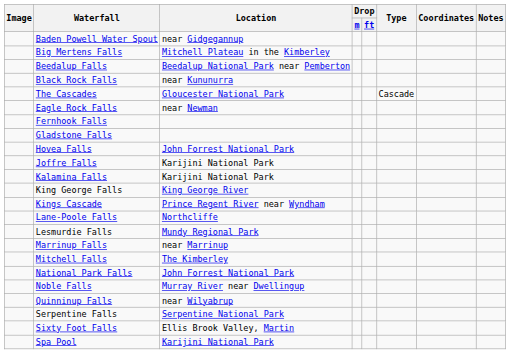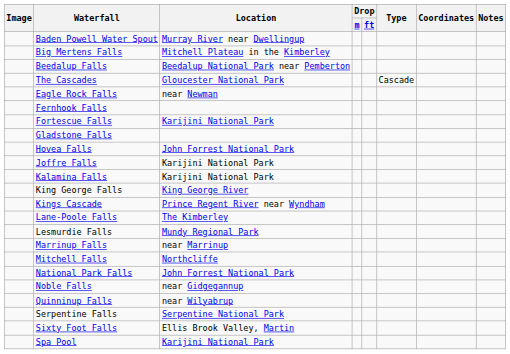 <table class="wikitable sortable">
 <tr style="background:#efefef;">
 <th rowspan=2>Image</th>
 <th rowspan=2>Waterfall</th>
 <th rowspan=2>Location</th>
 <th colspan=2>Drop</th>
 <th rowspan=2>Type</th>
 <th rowspan=2>Coordinates</th>
 <th rowspan=2>Notes</th>
 </tr>
 <tr>
 <th><a href='#'>m</a></th>
 <th><a href='#'>ft</a></th>
 </tr>
 <tr>
 <td></td>
 <td><a href='#'>Baden Powell Water Spout</a></td>
-<td>near <a href='#'>Gidgegannup</a></td>
+<td><a href='#'>Murray River</a> near <a href='#'>Dwellingup</a></td>
 <td></td>
 <td></td>
 <td></td>
 <td></td>
 <td></td>
 </tr>
 <tr>
 <td></td>
 <td><a href='#'>Big Mertens Falls</a></td>
 <td><a href='#'>Mitchell Plateau</a> in the <a href='#'>Kimberley</a></td>
 <td></td>
 <td></td>
 <td></td>
 <td></td>
 <td></td>
 </tr>
 <tr>
 <td></td>
 <td><a href='#'>Beedalup Falls</a></td>
 <td><a href='#'>Beedalup National Park</a> near <a href='#'>Pemberton</a></td>
-<td></td>
-<td></td>
-<td></td>
-<td></td>
-<td></td>
-</tr>
-<tr>
-<td></td>
-<td><a href='#'>Black Rock Falls</a></td>
-<td>near <a href='#'>Kununurra</a></td>
 <td></td>
 <td></td>
 <td></td>
 <td></td>
 <td></td>
 </tr>
 <tr>
 <td></td>
 <td><a href='#'>The Cascades</a></td>
 <td><a href='#'>Gloucester National Park</a></td>
 <td></td>
 <td></td>
 <td>Cascade</td>
 <td></td>
 <td></td>
 </tr>
 <tr>
 <td></td>
 <td><a href='#'>Eagle Rock Falls</a></td>
 <td>near <a href='#'>Newman</a></td>
 <td></td>
 <td></td>
 <td></td>
 <td></td>
 <td></td>
 </tr>
 <tr>
 <td></td>
 <td><a href='#'>Fernhook Falls</a></td>
 <td></td>
+<td></td>
+<td></td>
+<td></td>
+<td></td>
+<td></td>
+</tr>
+<tr>
+<td></td>
+<td><a href='#'>Fortescue Falls</a></td>
+<td><a href='#'>Karijini National Park</a></td>
 <td></td>
 <td></td>
 <td></td>
 <td></td>
 <td></td>
 </tr>
 <tr>
 <td></td>
 <td><a href='#'>Gladstone Falls</a></td>
 <td></td>
 <td></td>
 <td></td>
 <td></td>
 <td></td>
 <td></td>
 </tr>
 <tr>
 <td></td>
 <td><a href='#'>Hovea Falls</a></td>
 <td><a href='#'>John Forrest National Park</a></td>
 <td></td>
 <td></td>
 <td></td>
 <td></td>
 <td></td>
 </tr>
 <tr>
 <td></td>
 <td><a href='#'>Joffre Falls</a></td>
 <td>Karijini National Park</td>
 <td></td>
 <td></td>
 <td></td>
 <td></td>
 <td></td>
 </tr>
 <tr>
 <td></td>
 <td><a href='#'>Kalamina Falls</a></td>
 <td>Karijini National Park</td>
 <td></td>
 <td></td>
 <td></td>
 <td></td>
 <td></td>
 </tr>
 <tr>
 <td></td>
 <td>King George Falls</td>
 <td><a href='#'>King George River</a></td>
 <td></td>
 <td></td>
 <td></td>
 <td></td>
 <td></td>
 </tr>
 <tr>
 <td></td>
 <td><a href='#'>Kings Cascade</a></td>
 <td><a href='#'>Prince Regent River</a> near <a href='#'>Wyndham</a></td>
 <td></td>
 <td></td>
 <td></td>
 <td></td>
 <td></td>
 </tr>
 <tr>
 <td></td>
 <td><a href='#'>Lane-Poole Falls</a></td>
-<td><a href='#'>Northcliffe</a></td>
+<td><a href='#'>The Kimberley</a></td>
 <td></td>
 <td></td>
 <td></td>
 <td></td>
 <td></td>
 </tr>
 <tr>
 <td></td>
 <td>Lesmurdie Falls</td>
 <td><a href='#'>Mundy Regional Park</a></td>
 <td></td>
 <td></td>
 <td></td>
 <td></td>
 <td></td>
 </tr>
 <tr>
 <td></td>
 <td><a href='#'>Marrinup Falls</a></td>
 <td>near <a href='#'>Marrinup</a></td>
 <td></td>
 <td></td>
 <td></td>
 <td></td>
 <td></td>
 </tr>
 <tr>
 <td></td>
 <td><a href='#'>Mitchell Falls</a></td>
-<td><a href='#'>The Kimberley</a></td>
+<td><a href='#'>Northcliffe</a></td>
 <td></td>
 <td></td>
 <td></td>
 <td></td>
 <td></td>
 </tr>
 <tr>
 <td></td>
 <td><a href='#'>National Park Falls</a></td>
 <td><a href='#'>John Forrest National Park</a></td>
 <td></td>
 <td></td>
 <td></td>
 <td></td>
 <td></td>
 </tr>
 <tr>
 <td></td>
 <td><a href='#'>Noble Falls</a></td>
-<td><a href='#'>Murray River</a> near <a href='#'>Dwellingup</a></td>
+<td>near <a href='#'>Gidgegannup</a></td>
 <td></td>
 <td></td>
 <td></td>
 <td></td>
 <td></td>
 </tr>
 <tr>
 <td></td>
 <td><a href='#'>Quinninup Falls</a></td>
 <td>near <a href='#'>Wilyabrup</a></td>
 <td></td>
 <td></td>
 <td></td>
 <td></td>
 <td></td>
 </tr>
 <tr>
 <td></td>
 <td>Serpentine Falls</td>
 <td><a href='#'>Serpentine National Park</a></td>
 <td></td>
 <td></td>
 <td></td>
 <td></td>
 <td></td>
 </tr>
 <tr>
 <td></td>
 <td><a href='#'>Sixty Foot Falls</a></td>
 <td>Ellis Brook Valley, <a href='#'>Martin</a></td>
 <td></td>
 <td></td>
 <td></td>
 <td></td>
 <td></td>
 </tr>
 <tr>
 <td></td>
 <td><a href='#'>Spa Pool</a></td>
 <td><a href='#'>Karijini National Park</a></td>
 <td></td>
 <td></td>
 <td></td>
 <td></td>
 <td></td>
 </tr>
 </table>
